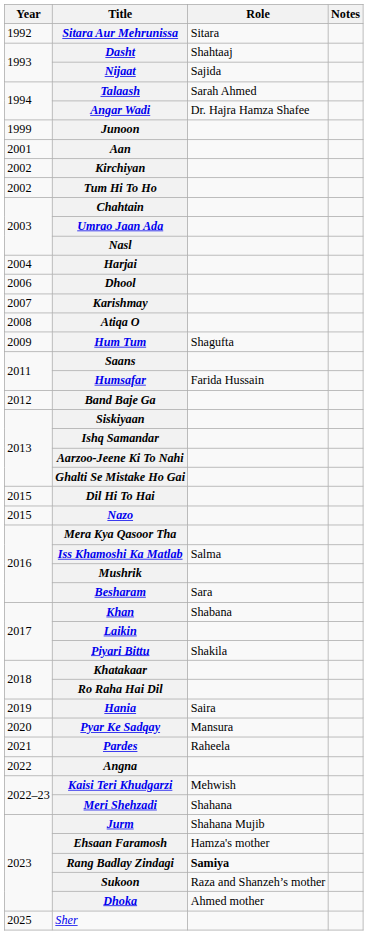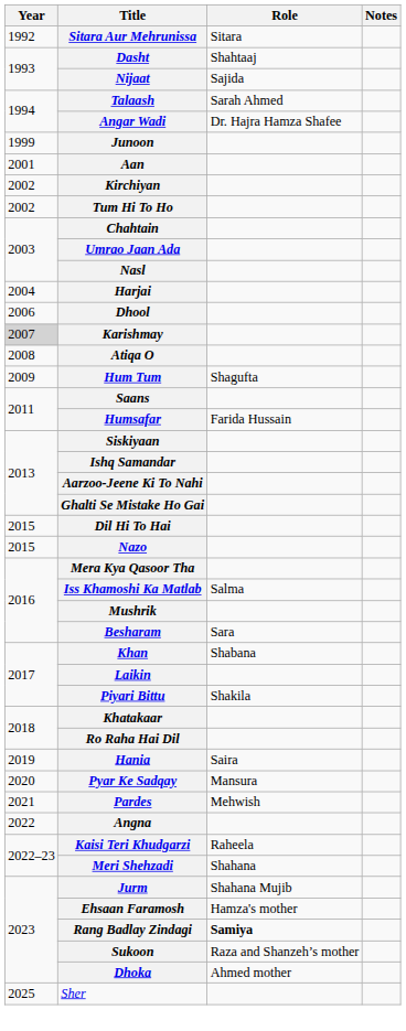 <table class="wikitable plainrowheaders">
 <tr>
 <th>Year</th>
 <th>Title</th>
 <th>Role</th>
 <th>Notes</th>
 </tr>
 <tr>
 <td>1992</td>
 <th scope=row><em><a href='#'>Sitara Aur Mehrunissa</a></em></th>
 <td>Sitara</td>
 <td></td>
 </tr>
 <tr>
 <td rowspan=2>1993</td>
 <th scope=row><em><a href='#'>Dasht</a></em></th>
 <td>Shahtaaj</td>
 <td></td>
 </tr>
 <tr>
 <th scope=row><em><a href='#'>Nijaat</a></em></th>
 <td>Sajida</td>
 <td></td>
 </tr>
 <tr>
 <td rowspan=2>1994</td>
 <th scope=row><em><a href='#'>Talaash</a></em></th>
 <td>Sarah Ahmed</td>
 <td></td>
 </tr>
 <tr>
 <th scope=row><em><a href='#'>Angar Wadi</a></em></th>
 <td>Dr. Hajra Hamza Shafee</td>
 <td></td>
 </tr>
 <tr>
 <td>1999</td>
 <th scope=row><em>Junoon</em></th>
 <td></td>
 <td></td>
 </tr>
 <tr>
 <td>2001</td>
 <th scope=row><em>Aan</em></th>
 <td></td>
 <td></td>
 </tr>
 <tr>
 <td>2002</td>
 <th scope=row><em>Kirchiyan</em></th>
 <td></td>
 <td></td>
 </tr>
 <tr>
 <td>2002</td>
 <th scope=row><em>Tum Hi To Ho</em></th>
 <td></td>
 <td></td>
 </tr>
 <tr>
 <td rowspan=3>2003</td>
 <th scope=row><em>Chahtain</em></th>
 <td></td>
 <td></td>
 </tr>
 <tr>
 <th scope=row><em><a href='#'>Umrao Jaan Ada</a></em></th>
 <td></td>
 <td></td>
 </tr>
 <tr>
 <th scope=row><em>Nasl</em></th>
 <td></td>
 <td></td>
 </tr>
 <tr>
 <td>2004</td>
 <th scope=row><em>Harjai</em></th>
 <td></td>
 <td></td>
 </tr>
 <tr>
 <td>2006</td>
 <th scope=row><em>Dhool</em></th>
 <td></td>
 <td></td>
 </tr>
 <tr>
-<td>2007</td>
+<td style="background: lightgrey;">2007</td>
 <th scope=row><em>Karishmay</em></th>
 <td></td>
 <td></td>
 </tr>
 <tr>
 <td>2008</td>
 <th scope=row><em>Atiqa O</em></th>
 <td></td>
 <td></td>
 </tr>
 <tr>
 <td>2009</td>
 <th scope=row><em><a href='#'>Hum Tum</a></em></th>
 <td>Shagufta</td>
 <td></td>
 </tr>
 <tr>
 <td rowspan=2>2011</td>
 <th scope=row><em>Saans</em></th>
 <td></td>
 <td></td>
 </tr>
 <tr>
 <th scope=row><em><a href='#'>Humsafar</a></em></th>
 <td>Farida Hussain</td>
-<td></td>
-</tr>
-<tr>
-<td>2012</td>
-<th scope=row><em>Band Baje Ga</em></th>
-<td></td>
 <td></td>
 </tr>
 <tr>
 <td rowspan=4>2013</td>
 <th scope=row><em>Siskiyaan</em></th>
 <td></td>
 <td></td>
 </tr>
 <tr>
 <th scope=row><em>Ishq Samandar</em></th>
 <td></td>
 <td></td>
 </tr>
 <tr>
 <th scope=row><em>Aarzoo-Jeene Ki To Nahi</em></th>
 <td></td>
 <td></td>
 </tr>
 <tr>
 <th scope=row><em>Ghalti Se Mistake Ho Gai</em></th>
 <td></td>
 <td></td>
 </tr>
 <tr>
 <td>2015</td>
 <th scope=row><em>Dil Hi To Hai</em></th>
 <td></td>
 <td></td>
 </tr>
 <tr>
 <td>2015</td>
 <th scope=row><em><a href='#'>Nazo</a></em></th>
 <td></td>
 <td></td>
 </tr>
 <tr>
 <td rowspan=4>2016</td>
 <th scope=row><em>Mera Kya Qasoor Tha</em></th>
 <td></td>
 <td></td>
 </tr>
 <tr>
 <th scope=row><em><a href='#'>Iss Khamoshi Ka Matlab</a></em></th>
 <td>Salma</td>
 <td></td>
 </tr>
 <tr>
 <th scope=row><em>Mushrik</em></th>
 <td></td>
 <td></td>
 </tr>
 <tr>
 <th scope=row><em><a href='#'>Besharam</a></em></th>
 <td>Sara</td>
 <td></td>
 </tr>
 <tr>
 <td rowspan=3>2017</td>
 <th scope=row><em><a href='#'>Khan</a></em></th>
 <td>Shabana</td>
 <td></td>
 </tr>
 <tr>
 <th scope=row><em><a href='#'>Laikin</a></em></th>
 <td></td>
 <td></td>
 </tr>
 <tr>
 <th scope=row><em><a href='#'>Piyari Bittu</a></em></th>
 <td>Shakila</td>
 <td></td>
 </tr>
 <tr>
 <td rowspan=2>2018</td>
 <th scope=row><em>Khatakaar</em></th>
 <td></td>
 <td></td>
 </tr>
 <tr>
 <th scope=row><em>Ro Raha Hai Dil</em></th>
 <td></td>
 <td></td>
 </tr>
 <tr>
 <td>2019</td>
 <th scope=row><em><a href='#'>Hania</a></em></th>
 <td>Saira</td>
 <td></td>
 </tr>
 <tr>
 <td>2020</td>
 <th scope=row><em><a href='#'>Pyar Ke Sadqay</a></em></th>
 <td>Mansura</td>
 <td></td>
 </tr>
 <tr>
 <td>2021</td>
 <th scope=row><em><a href='#'>Pardes</a></em></th>
-<td>Raheela</td>
+<td>Mehwish</td>
 <td></td>
 </tr>
 <tr>
 <td>2022</td>
 <th scope=row><em>Angna</em></th>
 <td></td>
 <td></td>
 </tr>
 <tr>
 <td rowspan=2>2022–23</td>
 <th scope=row><em><a href='#'>Kaisi Teri Khudgarzi</a></em></th>
-<td>Mehwish</td>
+<td>Raheela</td>
 <td></td>
 </tr>
 <tr>
 <th scope=row><em><a href='#'>Meri Shehzadi</a></em></th>
 <td>Shahana</td>
 <td></td>
 </tr>
 <tr>
 <td rowspan="5">2023</td>
 <th scope=row><em><a href='#'>Jurm</a></em></th>
 <td>Shahana Mujib</td>
 <td></td>
 </tr>
 <tr>
 <th scope=row><em>Ehsaan Faramosh</em></th>
 <td>Hamza's mother</td>
 <td></td>
 </tr>
 <tr>
 <th scope=row><em>Rang Badlay Zindagi</em></th>
 <td><strong>Samiya</strong></td>
 <td></td>
 </tr>
 <tr>
 <th scope=row><em>Sukoon</em></th>
 <td>Raza and Shanzeh’s mother</td>
 <td></td>
 </tr>
 <tr>
 <th scope=row><em><a href='#'>Dhoka</a></em></th>
 <td>Ahmed mother</td>
 <td></td>
 </tr>
 <tr>
 <td>2025</td>
 <td><em><a href='#'>Sher</a></em></td>
 <td></td>
 <td></td>
 </tr>
 </table>
